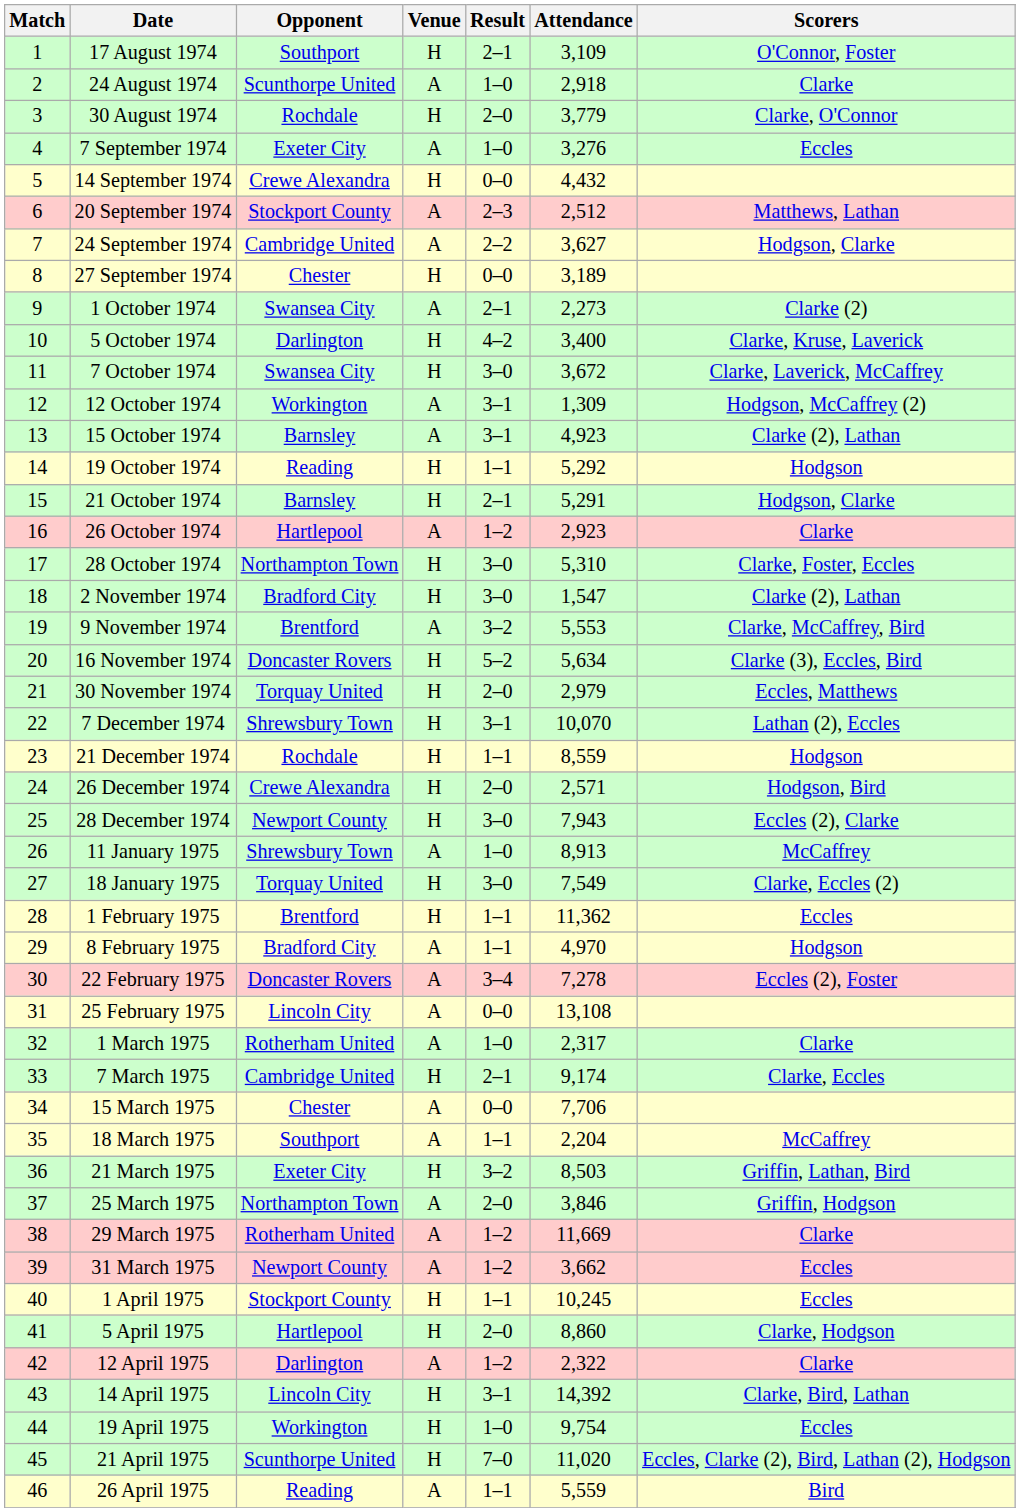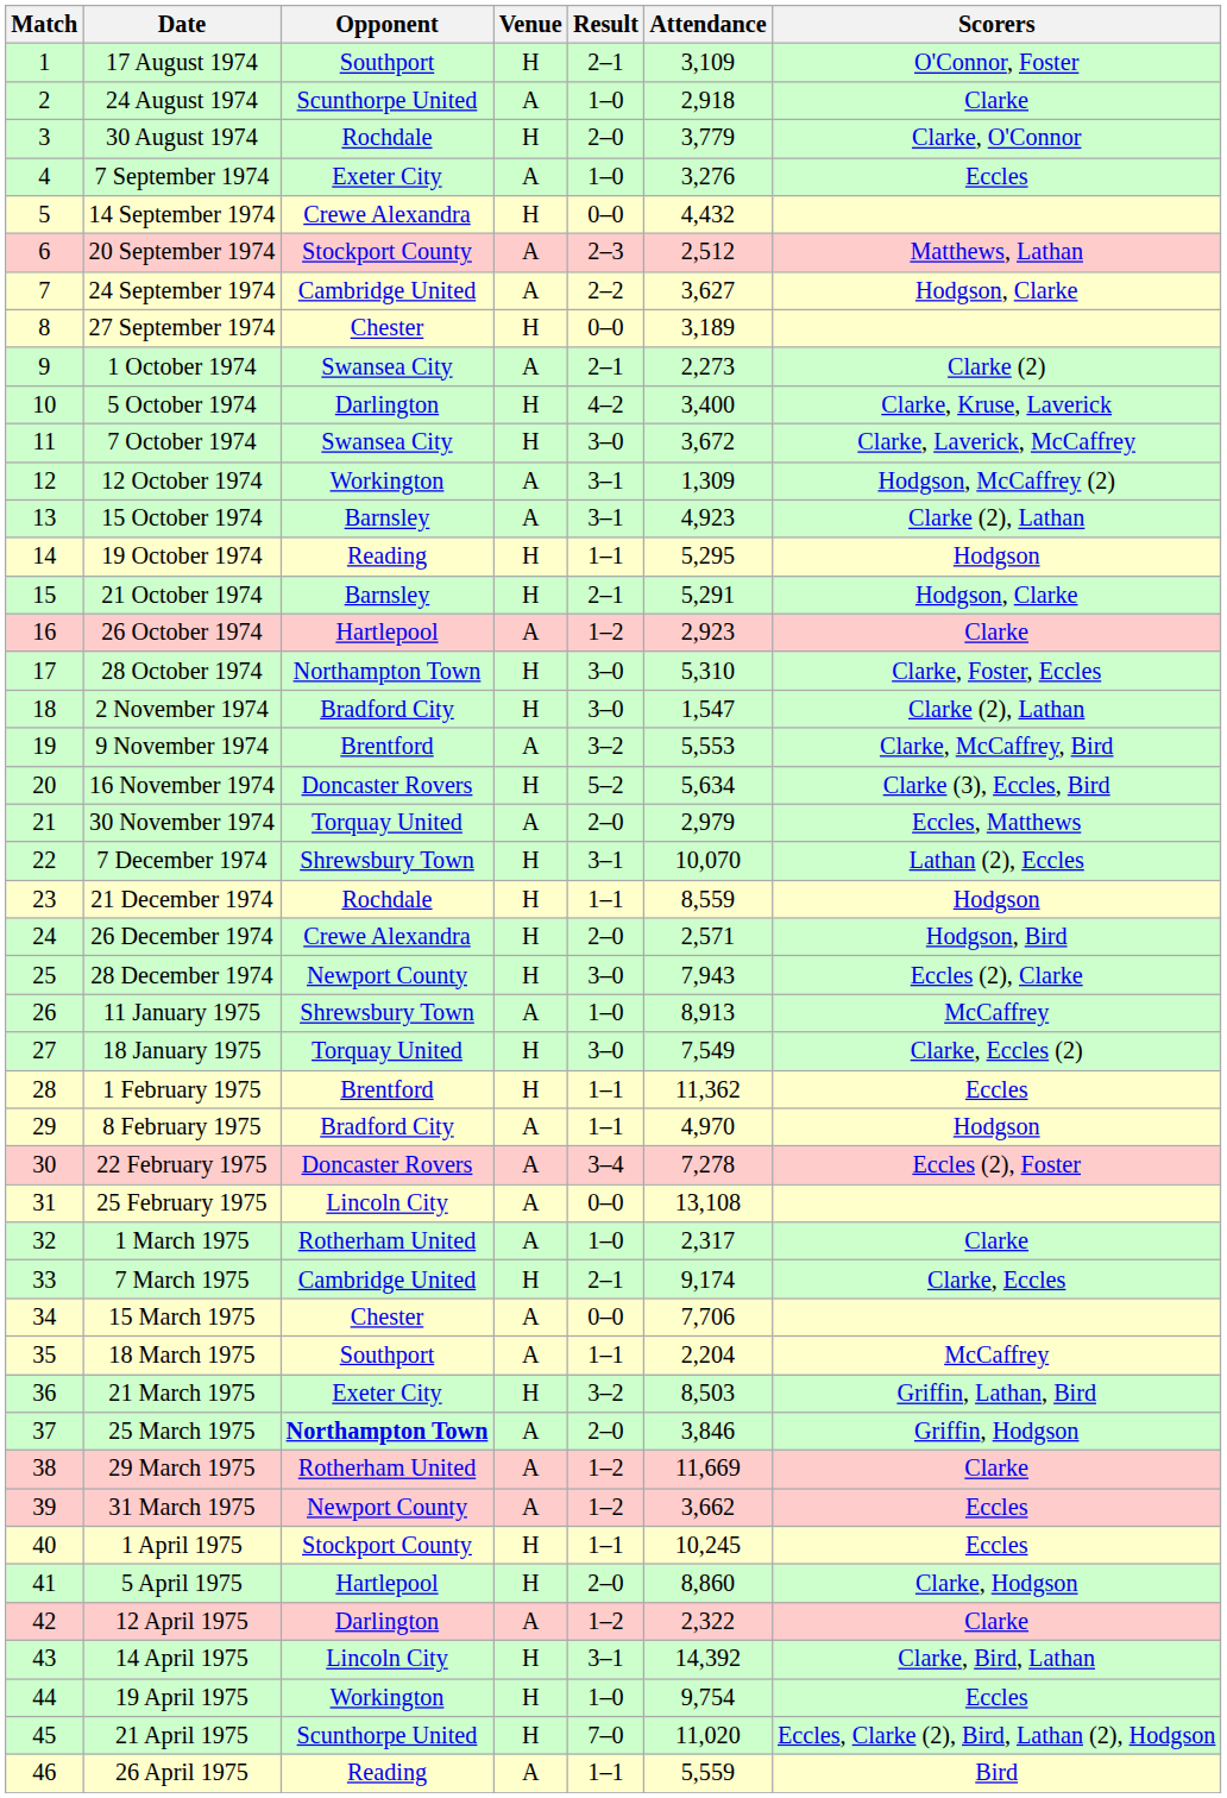 <table class="wikitable" style="font-size:100%; text-align:center">
 <tr>
 <th>Match</th>
 <th>Date</th>
 <th>Opponent</th>
 <th>Venue</th>
 <th>Result</th>
 <th>Attendance</th>
 <th>Scorers</th>
 </tr>
 <tr style="background: #CCFFCC;">
 <td>1</td>
 <td>17 August 1974</td>
 <td><a href='#'>Southport</a></td>
 <td>H</td>
 <td>2–1</td>
 <td>3,109</td>
 <td><a href='#'>O'Connor</a>, <a href='#'>Foster</a></td>
 </tr>
 <tr style="background: #CCFFCC;">
 <td>2</td>
 <td>24 August 1974</td>
 <td><a href='#'>Scunthorpe United</a></td>
 <td>A</td>
 <td>1–0</td>
 <td>2,918</td>
 <td><a href='#'>Clarke</a></td>
 </tr>
 <tr style="background: #CCFFCC;">
 <td>3</td>
 <td>30 August 1974</td>
 <td><a href='#'>Rochdale</a></td>
 <td>H</td>
 <td>2–0</td>
 <td>3,779</td>
 <td><a href='#'>Clarke</a>, <a href='#'>O'Connor</a></td>
 </tr>
 <tr style="background: #CCFFCC;">
 <td>4</td>
 <td>7 September 1974</td>
 <td><a href='#'>Exeter City</a></td>
 <td>A</td>
 <td>1–0</td>
 <td>3,276</td>
 <td><a href='#'>Eccles</a></td>
 </tr>
 <tr style="background: #FFFFCC;">
 <td>5</td>
 <td>14 September 1974</td>
 <td><a href='#'>Crewe Alexandra</a></td>
 <td>H</td>
 <td>0–0</td>
 <td>4,432</td>
 <td></td>
 </tr>
 <tr style="background: #FFCCCC;">
 <td>6</td>
 <td>20 September 1974</td>
 <td><a href='#'>Stockport County</a></td>
 <td>A</td>
 <td>2–3</td>
 <td>2,512</td>
 <td><a href='#'>Matthews</a>, <a href='#'>Lathan</a></td>
 </tr>
 <tr style="background: #FFFFCC;">
 <td>7</td>
 <td>24 September 1974</td>
 <td><a href='#'>Cambridge United</a></td>
 <td>A</td>
 <td>2–2</td>
 <td>3,627</td>
 <td><a href='#'>Hodgson</a>, <a href='#'>Clarke</a></td>
 </tr>
 <tr style="background: #FFFFCC;">
 <td>8</td>
 <td>27 September 1974</td>
 <td><a href='#'>Chester</a></td>
 <td>H</td>
 <td>0–0</td>
 <td>3,189</td>
 <td></td>
 </tr>
 <tr style="background: #CCFFCC;">
 <td>9</td>
 <td>1 October 1974</td>
 <td><a href='#'>Swansea City</a></td>
 <td>A</td>
 <td>2–1</td>
 <td>2,273</td>
 <td><a href='#'>Clarke</a> (2)</td>
 </tr>
 <tr style="background: #CCFFCC;">
 <td>10</td>
 <td>5 October 1974</td>
 <td><a href='#'>Darlington</a></td>
 <td>H</td>
 <td>4–2</td>
 <td>3,400</td>
 <td><a href='#'>Clarke</a>, <a href='#'>Kruse</a>, <a href='#'>Laverick</a></td>
 </tr>
 <tr style="background: #CCFFCC;">
 <td>11</td>
 <td>7 October 1974</td>
 <td><a href='#'>Swansea City</a></td>
 <td>H</td>
 <td>3–0</td>
 <td>3,672</td>
 <td><a href='#'>Clarke</a>, <a href='#'>Laverick</a>, <a href='#'>McCaffrey</a></td>
 </tr>
 <tr style="background: #CCFFCC;">
 <td>12</td>
 <td>12 October 1974</td>
 <td><a href='#'>Workington</a></td>
 <td>A</td>
 <td>3–1</td>
 <td>1,309</td>
 <td><a href='#'>Hodgson</a>, <a href='#'>McCaffrey</a> (2)</td>
 </tr>
 <tr style="background: #CCFFCC;">
 <td>13</td>
 <td>15 October 1974</td>
 <td><a href='#'>Barnsley</a></td>
 <td>A</td>
 <td>3–1</td>
 <td>4,923</td>
 <td><a href='#'>Clarke</a> (2), <a href='#'>Lathan</a></td>
 </tr>
 <tr style="background: #FFFFCC;">
 <td>14</td>
 <td>19 October 1974</td>
 <td><a href='#'>Reading</a></td>
 <td>H</td>
 <td>1–1</td>
-<td>5,292</td>
+<td>5,295</td>
 <td><a href='#'>Hodgson</a></td>
 </tr>
 <tr style="background: #CCFFCC;">
 <td>15</td>
 <td>21 October 1974</td>
 <td><a href='#'>Barnsley</a></td>
 <td>H</td>
 <td>2–1</td>
 <td>5,291</td>
 <td><a href='#'>Hodgson</a>, <a href='#'>Clarke</a></td>
 </tr>
 <tr style="background: #FFCCCC;">
 <td>16</td>
 <td>26 October 1974</td>
 <td><a href='#'>Hartlepool</a></td>
 <td>A</td>
 <td>1–2</td>
 <td>2,923</td>
 <td><a href='#'>Clarke</a></td>
 </tr>
 <tr style="background: #CCFFCC;">
 <td>17</td>
 <td>28 October 1974</td>
 <td><a href='#'>Northampton Town</a></td>
 <td>H</td>
 <td>3–0</td>
 <td>5,310</td>
 <td><a href='#'>Clarke</a>, <a href='#'>Foster</a>, <a href='#'>Eccles</a></td>
 </tr>
 <tr style="background: #CCFFCC;">
 <td>18</td>
 <td>2 November 1974</td>
 <td><a href='#'>Bradford City</a></td>
 <td>H</td>
 <td>3–0</td>
 <td>1,547</td>
 <td><a href='#'>Clarke</a> (2), <a href='#'>Lathan</a></td>
 </tr>
 <tr style="background: #CCFFCC;">
 <td>19</td>
 <td>9 November 1974</td>
 <td><a href='#'>Brentford</a></td>
 <td>A</td>
 <td>3–2</td>
 <td>5,553</td>
 <td><a href='#'>Clarke</a>, <a href='#'>McCaffrey</a>, <a href='#'>Bird</a></td>
 </tr>
 <tr style="background: #CCFFCC;">
 <td>20</td>
 <td>16 November 1974</td>
 <td><a href='#'>Doncaster Rovers</a></td>
 <td>H</td>
 <td>5–2</td>
 <td>5,634</td>
 <td><a href='#'>Clarke</a> (3), <a href='#'>Eccles</a>, <a href='#'>Bird</a></td>
 </tr>
 <tr style="background: #CCFFCC;">
 <td>21</td>
 <td>30 November 1974</td>
 <td><a href='#'>Torquay United</a></td>
-<td>H</td>
+<td>A</td>
 <td>2–0</td>
 <td>2,979</td>
 <td><a href='#'>Eccles</a>, <a href='#'>Matthews</a></td>
 </tr>
 <tr style="background: #CCFFCC;">
 <td>22</td>
 <td>7 December 1974</td>
 <td><a href='#'>Shrewsbury Town</a></td>
 <td>H</td>
 <td>3–1</td>
 <td>10,070</td>
 <td><a href='#'>Lathan</a> (2), <a href='#'>Eccles</a></td>
 </tr>
 <tr style="background: #FFFFCC;">
 <td>23</td>
 <td>21 December 1974</td>
 <td><a href='#'>Rochdale</a></td>
 <td>H</td>
 <td>1–1</td>
 <td>8,559</td>
 <td><a href='#'>Hodgson</a></td>
 </tr>
 <tr style="background: #CCFFCC;">
 <td>24</td>
 <td>26 December 1974</td>
 <td><a href='#'>Crewe Alexandra</a></td>
 <td>H</td>
 <td>2–0</td>
 <td>2,571</td>
 <td><a href='#'>Hodgson</a>, <a href='#'>Bird</a></td>
 </tr>
 <tr style="background: #CCFFCC;">
 <td>25</td>
 <td>28 December 1974</td>
 <td><a href='#'>Newport County</a></td>
 <td>H</td>
 <td>3–0</td>
 <td>7,943</td>
 <td><a href='#'>Eccles</a> (2), <a href='#'>Clarke</a></td>
 </tr>
 <tr style="background: #CCFFCC;">
 <td>26</td>
 <td>11 January 1975</td>
 <td><a href='#'>Shrewsbury Town</a></td>
 <td>A</td>
 <td>1–0</td>
 <td>8,913</td>
 <td><a href='#'>McCaffrey</a></td>
 </tr>
 <tr style="background: #CCFFCC;">
 <td>27</td>
 <td>18 January 1975</td>
 <td><a href='#'>Torquay United</a></td>
 <td>H</td>
 <td>3–0</td>
 <td>7,549</td>
 <td><a href='#'>Clarke</a>, <a href='#'>Eccles</a> (2)</td>
 </tr>
 <tr style="background: #FFFFCC;">
 <td>28</td>
 <td>1 February 1975</td>
 <td><a href='#'>Brentford</a></td>
 <td>H</td>
 <td>1–1</td>
 <td>11,362</td>
 <td><a href='#'>Eccles</a></td>
 </tr>
 <tr style="background: #FFFFCC;">
 <td>29</td>
 <td>8 February 1975</td>
 <td><a href='#'>Bradford City</a></td>
 <td>A</td>
 <td>1–1</td>
 <td>4,970</td>
 <td><a href='#'>Hodgson</a></td>
 </tr>
 <tr style="background: #FFCCCC;">
 <td>30</td>
 <td>22 February 1975</td>
 <td><a href='#'>Doncaster Rovers</a></td>
 <td>A</td>
 <td>3–4</td>
 <td>7,278</td>
 <td><a href='#'>Eccles</a> (2), <a href='#'>Foster</a></td>
 </tr>
 <tr style="background: #FFFFCC;">
 <td>31</td>
 <td>25 February 1975</td>
 <td><a href='#'>Lincoln City</a></td>
 <td>A</td>
 <td>0–0</td>
 <td>13,108</td>
 <td></td>
 </tr>
 <tr style="background: #CCFFCC;">
 <td>32</td>
 <td>1 March 1975</td>
 <td><a href='#'>Rotherham United</a></td>
 <td>A</td>
 <td>1–0</td>
 <td>2,317</td>
 <td><a href='#'>Clarke</a></td>
 </tr>
 <tr style="background: #CCFFCC;">
 <td>33</td>
 <td>7 March 1975</td>
 <td><a href='#'>Cambridge United</a></td>
 <td>H</td>
 <td>2–1</td>
 <td>9,174</td>
 <td><a href='#'>Clarke</a>, <a href='#'>Eccles</a></td>
 </tr>
 <tr style="background: #FFFFCC;">
 <td>34</td>
 <td>15 March 1975</td>
 <td><a href='#'>Chester</a></td>
 <td>A</td>
 <td>0–0</td>
 <td>7,706</td>
 <td></td>
 </tr>
 <tr style="background: #FFFFCC;">
 <td>35</td>
 <td>18 March 1975</td>
 <td><a href='#'>Southport</a></td>
 <td>A</td>
 <td>1–1</td>
 <td>2,204</td>
 <td><a href='#'>McCaffrey</a></td>
 </tr>
 <tr style="background: #CCFFCC;">
 <td>36</td>
 <td>21 March 1975</td>
 <td><a href='#'>Exeter City</a></td>
 <td>H</td>
 <td>3–2</td>
 <td>8,503</td>
 <td><a href='#'>Griffin</a>, <a href='#'>Lathan</a>, <a href='#'>Bird</a></td>
 </tr>
 <tr style="background: #CCFFCC;">
 <td>37</td>
 <td>25 March 1975</td>
-<td><a href='#'>Northampton Town</a></td>
+<td><strong><a href='#'>Northampton Town</a></strong></td>
 <td>A</td>
 <td>2–0</td>
 <td>3,846</td>
 <td><a href='#'>Griffin</a>, <a href='#'>Hodgson</a></td>
 </tr>
 <tr style="background: #FFCCCC;">
 <td>38</td>
 <td>29 March 1975</td>
 <td><a href='#'>Rotherham United</a></td>
 <td>A</td>
 <td>1–2</td>
 <td>11,669</td>
 <td><a href='#'>Clarke</a></td>
 </tr>
 <tr style="background: #FFCCCC;">
 <td>39</td>
 <td>31 March 1975</td>
 <td><a href='#'>Newport County</a></td>
 <td>A</td>
 <td>1–2</td>
 <td>3,662</td>
 <td><a href='#'>Eccles</a></td>
 </tr>
 <tr style="background: #FFFFCC;">
 <td>40</td>
 <td>1 April 1975</td>
 <td><a href='#'>Stockport County</a></td>
 <td>H</td>
 <td>1–1</td>
 <td>10,245</td>
 <td><a href='#'>Eccles</a></td>
 </tr>
 <tr style="background: #CCFFCC;">
 <td>41</td>
 <td>5 April 1975</td>
 <td><a href='#'>Hartlepool</a></td>
 <td>H</td>
 <td>2–0</td>
 <td>8,860</td>
 <td><a href='#'>Clarke</a>, <a href='#'>Hodgson</a></td>
 </tr>
 <tr style="background: #FFCCCC;">
 <td>42</td>
 <td>12 April 1975</td>
 <td><a href='#'>Darlington</a></td>
 <td>A</td>
 <td>1–2</td>
 <td>2,322</td>
 <td><a href='#'>Clarke</a></td>
 </tr>
 <tr style="background: #CCFFCC;">
 <td>43</td>
 <td>14 April 1975</td>
 <td><a href='#'>Lincoln City</a></td>
 <td>H</td>
 <td>3–1</td>
 <td>14,392</td>
 <td><a href='#'>Clarke</a>, <a href='#'>Bird</a>, <a href='#'>Lathan</a></td>
 </tr>
 <tr style="background: #CCFFCC;">
 <td>44</td>
 <td>19 April 1975</td>
 <td><a href='#'>Workington</a></td>
 <td>H</td>
 <td>1–0</td>
 <td>9,754</td>
 <td><a href='#'>Eccles</a></td>
 </tr>
 <tr style="background: #CCFFCC;">
 <td>45</td>
 <td>21 April 1975</td>
 <td><a href='#'>Scunthorpe United</a></td>
 <td>H</td>
 <td>7–0</td>
 <td>11,020</td>
 <td><a href='#'>Eccles</a>, <a href='#'>Clarke</a> (2), <a href='#'>Bird</a>, <a href='#'>Lathan</a> (2), <a href='#'>Hodgson</a></td>
 </tr>
 <tr style="background: #FFFFCC;">
 <td>46</td>
 <td>26 April 1975</td>
 <td><a href='#'>Reading</a></td>
 <td>A</td>
 <td>1–1</td>
 <td>5,559</td>
 <td><a href='#'>Bird</a></td>
 </tr>
 </table>
